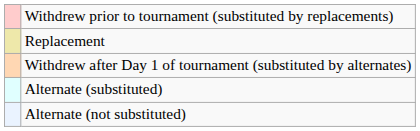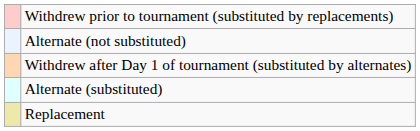 <table class="wikitable" style="text-align:left;">
 <tr>
 <td width=10px bgcolor=#ffcccc></td>
 <td>Withdrew prior to tournament (substituted by replacements)</td>
 </tr>
 <tr>
-<td width=10px bgcolor=#eee8aa></td>
-<td>Replacement</td>
+<td width=10px bgcolor=#eaf3ff></td>
+<td>Alternate (not substituted)</td>
 </tr>
 <tr>
 <td width=10px bgcolor=#ffd7b3></td>
 <td>Withdrew after Day 1 of tournament (substituted by alternates)</td>
 </tr>
 <tr>
 <td width=10px bgcolor=#e0ffff></td>
 <td>Alternate (substituted)</td>
 </tr>
 <tr>
-<td width=10px bgcolor=#eaf3ff></td>
-<td>Alternate (not substituted)</td>
+<td width=10px bgcolor=#eee8aa></td>
+<td>Replacement</td>
 </tr>
 </table>
